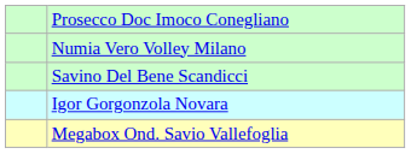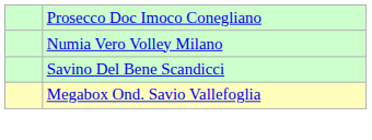 <table class="wikitable" style="text-align: center;">
 <tr bgcolor=#ccffcc>
 <td width=30></td>
 <td width=310 align=left><a href='#'>Prosecco Doc Imoco Conegliano</a></td>
 </tr>
 <tr bgcolor=#ccffcc>
 <td></td>
 <td align=left><a href='#'>Numia Vero Volley Milano</a></td>
 </tr>
 <tr bgcolor=#ccffcc>
 <td></td>
 <td align=left><a href='#'>Savino Del Bene Scandicci</a></td>
 </tr>
-<tr bgcolor=#ccffff>
-<td></td>
-<td align=left><a href='#'>Igor Gorgonzola Novara</a></td>
-</tr>
 <tr bgcolor=#ffffbb>
 <td></td>
 <td align=left><a href='#'>Megabox Ond. Savio Vallefoglia</a><br></td>
 </tr>
 </table>
